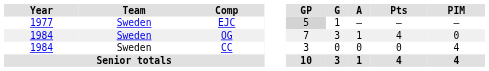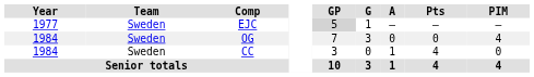 <table border="0" cellpadding="1" cellspacing="0" style="text-align:center; width:50em">
 <tr style="background:#e0e0e0;">
 <th>Year</th>
 <th>Team</th>
 <th>Comp</th>
 <th rowspan="99" style="background:#fff;"> </th>
 <th>GP</th>
 <th>G</th>
 <th>A</th>
 <th>Pts</th>
 <th>PIM</th>
 </tr>
 <tr>
 <td><a href='#'>1977</a></td>
 <td><a href='#'>Sweden</a></td>
 <td><a href='#'>EJC</a></td>
 <td style="background: lightgrey;">5</td>
 <td>1</td>
 <td>—</td>
 <td>—</td>
 <td>—</td>
 </tr>
 <tr bgcolor="#f0f0f0">
 <td><a href='#'>1984</a></td>
 <td><a href='#'>Sweden</a></td>
 <td><a href='#'>OG</a></td>
 <td>7</td>
 <td>3</td>
-<td>1</td>
+<td>0</td>
+<td>0</td>
 <td>4</td>
-<td>0</td>
 </tr>
 <tr>
 <td><a href='#'>1984</a></td>
 <td>Sweden</td>
 <td><a href='#'>CC</a></td>
 <td>3</td>
 <td>0</td>
+<td>1</td>
+<td>4</td>
 <td>0</td>
-<td>0</td>
-<td>4</td>
 </tr>
 <tr bgcolor="#e0e0e0">
 <th colspan="3">Senior totals</th>
 <th>10</th>
 <th>3</th>
 <th>1</th>
 <th>4</th>
 <th>4</th>
 </tr>
 </table>
